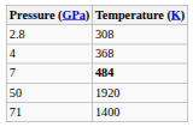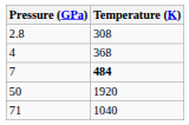 <table class="wikitable" style="margin:1em auto;">
 <tr>
 <th>Pressure (<a href='#'>GPa</a>)</th>
 <th>Temperature (<a href='#'>K</a>)</th>
 </tr>
 <tr>
 <td>2.8</td>
 <td>308</td>
 </tr>
 <tr>
 <td>4</td>
 <td>368</td>
 </tr>
 <tr>
 <td>7</td>
 <td><strong>484</strong></td>
 </tr>
 <tr>
 <td>50</td>
 <td>1920</td>
 </tr>
 <tr>
 <td>71</td>
-<td>1400</td>
+<td>1040</td>
 </tr>
 </table>
